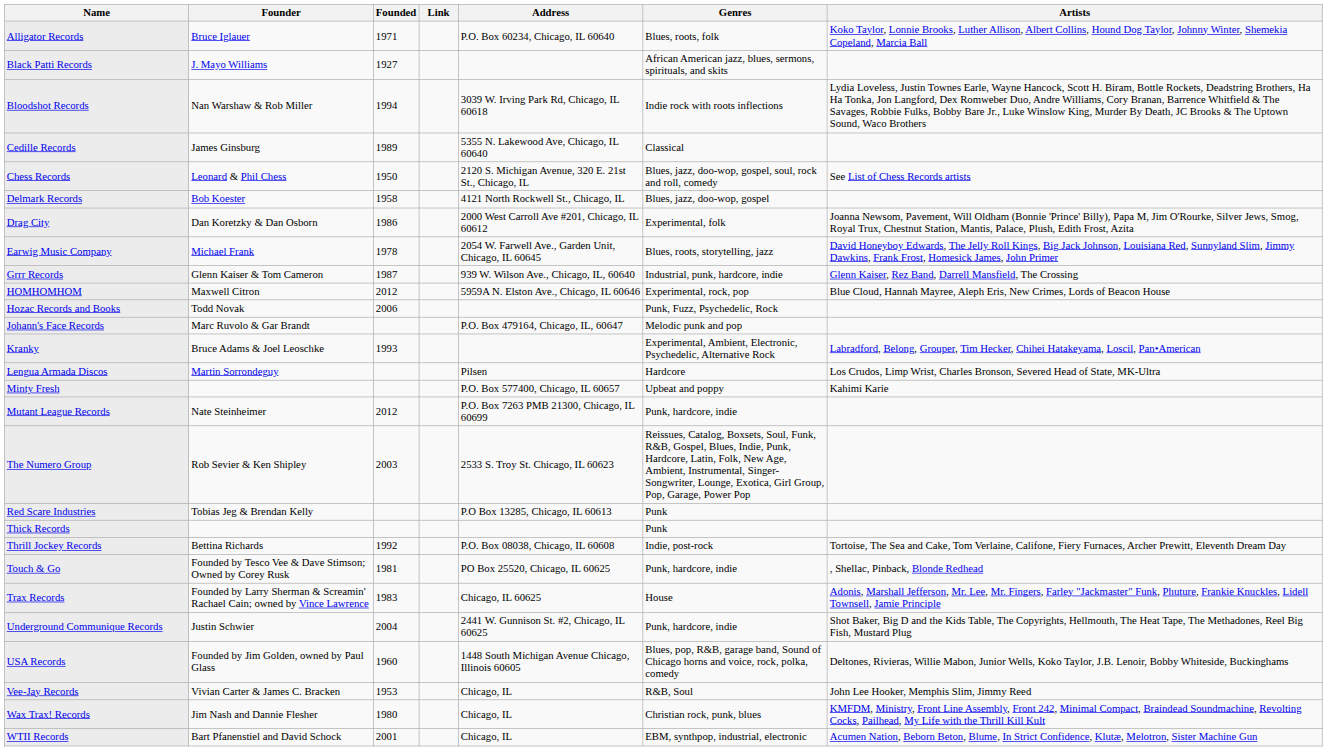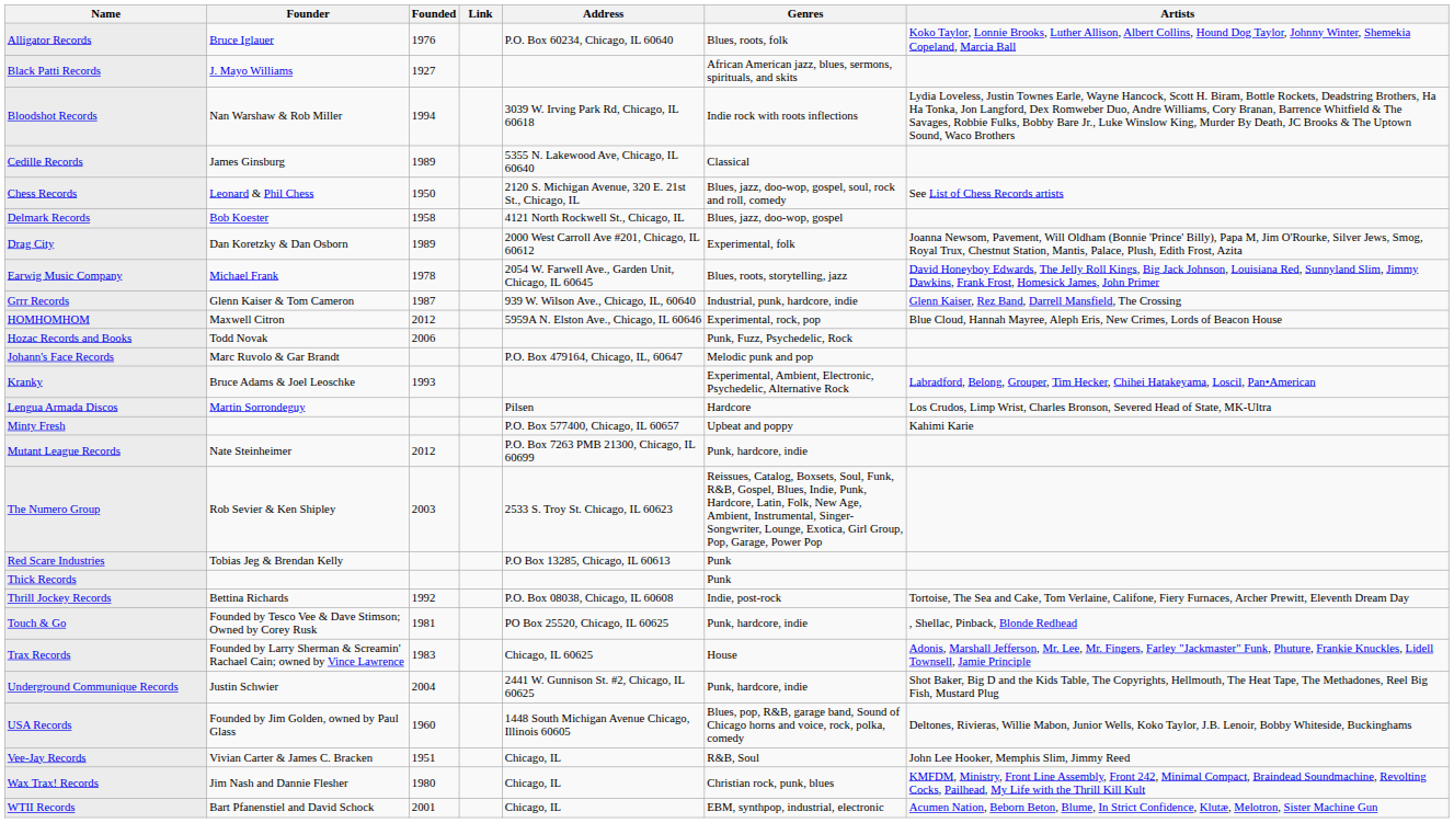 <table class="wikitable sortable">
 <tr>
 <th style="width:14%;">Name</th>
 <th style="width:14%;">Founder</th>
 <th style="width:3%;">Founded</th>
 <th style="width:3%;">Link</th>
 <th style="width:14%;">Address</th>
 <th style="width:14%;">Genres</th>
 <th width="25">Artists</th>
 </tr>
 <tr>
 <td style="background: #ececec;"><a href='#'>Alligator Records</a></td>
 <td><a href='#'>Bruce Iglauer</a></td>
-<td>1971</td>
+<td>1976</td>
 <td></td>
 <td>P.O. Box 60234, Chicago, IL 60640</td>
 <td>Blues, roots, folk</td>
 <td><a href='#'>Koko Taylor</a>, <a href='#'>Lonnie Brooks</a>, <a href='#'>Luther Allison</a>, <a href='#'>Albert Collins</a>, <a href='#'>Hound Dog Taylor</a>, <a href='#'>Johnny Winter</a>, <a href='#'>Shemekia Copeland</a>, <a href='#'>Marcia Ball</a></td>
 </tr>
 <tr>
 <td style="background: #ececec;"><a href='#'>Black Patti Records</a></td>
 <td><a href='#'>J. Mayo Williams</a></td>
 <td>1927</td>
 <td></td>
 <td></td>
 <td>African American jazz, blues, sermons, spirituals, and skits</td>
 <td></td>
 </tr>
 <tr>
 <td style="background: #ececec;"><a href='#'>Bloodshot Records</a></td>
 <td>Nan Warshaw & Rob Miller</td>
 <td>1994</td>
 <td></td>
 <td>3039 W. Irving Park Rd, Chicago, IL 60618</td>
 <td>Indie rock with roots inflections</td>
 <td>Lydia Loveless, Justin Townes Earle, Wayne Hancock, Scott H. Biram, Bottle Rockets, Deadstring Brothers, Ha Ha Tonka, Jon Langford, Dex Romweber Duo, Andre Williams, Cory Branan, Barrence Whitfield & The Savages, Robbie Fulks, Bobby Bare Jr., Luke Winslow King, Murder By Death, JC Brooks & The Uptown Sound, Waco Brothers</td>
 </tr>
 <tr>
 <td style="background: #ececec;"><a href='#'>Cedille Records</a></td>
 <td>James Ginsburg</td>
 <td>1989</td>
 <td></td>
 <td>5355 N. Lakewood Ave, Chicago, IL 60640</td>
 <td>Classical</td>
 <td></td>
 </tr>
 <tr>
 <td style="background: #ececec;"><a href='#'>Chess Records</a></td>
 <td><a href='#'>Leonard</a> & <a href='#'>Phil Chess</a></td>
 <td>1950</td>
 <td></td>
 <td>2120 S. Michigan Avenue, 320 E. 21st St., Chicago, IL</td>
 <td>Blues, jazz, doo-wop, gospel, soul, rock and roll, comedy</td>
 <td>See <a href='#'>List of Chess Records artists</a></td>
 </tr>
 <tr>
 <td style="background: #ececec;"><a href='#'>Delmark Records</a></td>
 <td><a href='#'>Bob Koester</a></td>
 <td>1958</td>
 <td></td>
 <td>4121 North Rockwell St., Chicago, IL</td>
 <td>Blues, jazz, doo-wop, gospel</td>
 <td></td>
 </tr>
 <tr>
 <td style="background: #ececec;"><a href='#'>Drag City</a></td>
 <td>Dan Koretzky & Dan Osborn</td>
-<td>1986</td>
+<td>1989</td>
 <td></td>
 <td>2000 West Carroll Ave #201, Chicago, IL 60612</td>
 <td>Experimental, folk</td>
 <td>Joanna Newsom, Pavement, Will Oldham (Bonnie 'Prince' Billy), Papa M, Jim O'Rourke, Silver Jews, Smog, Royal Trux, Chestnut Station, Mantis, Palace, Plush, Edith Frost, Azita</td>
 </tr>
 <tr>
 <td style="background: #ececec;"><a href='#'>Earwig Music Company</a></td>
 <td><a href='#'>Michael Frank</a></td>
 <td>1978</td>
 <td></td>
 <td>2054 W. Farwell Ave., Garden Unit, Chicago, IL 60645</td>
 <td>Blues, roots, storytelling, jazz</td>
 <td><a href='#'>David Honeyboy Edwards</a>, <a href='#'>The Jelly Roll Kings</a>, <a href='#'>Big Jack Johnson</a>, <a href='#'>Louisiana Red</a>, <a href='#'>Sunnyland Slim</a>, <a href='#'>Jimmy Dawkins</a>, <a href='#'>Frank Frost</a>, <a href='#'>Homesick James</a>, <a href='#'>John Primer</a></td>
 </tr>
 <tr>
 <td style="background: #ececec;"><a href='#'>Grrr Records</a></td>
 <td>Glenn Kaiser & Tom Cameron</td>
 <td>1987</td>
 <td></td>
 <td>939 W. Wilson Ave., Chicago, IL, 60640</td>
 <td>Industrial, punk, hardcore, indie</td>
 <td><a href='#'>Glenn Kaiser</a>, <a href='#'>Rez Band</a>, <a href='#'>Darrell Mansfield</a>, The Crossing</td>
 </tr>
 <tr>
 <td style="background: #ececec;"><a href='#'>HOMHOMHOM</a></td>
 <td>Maxwell Citron</td>
 <td>2012</td>
 <td></td>
 <td>5959A N. Elston Ave., Chicago, IL 60646</td>
 <td>Experimental, rock, pop</td>
 <td>Blue Cloud, Hannah Mayree, Aleph Eris, New Crimes, Lords of Beacon House</td>
 </tr>
 <tr>
 <td style="background: #ececec;"><a href='#'>Hozac Records and Books</a></td>
 <td>Todd Novak</td>
 <td>2006</td>
 <td></td>
 <td></td>
 <td>Punk, Fuzz, Psychedelic, Rock</td>
 <td></td>
 </tr>
 <tr>
 <td style="background: #ececec;"><a href='#'>Johann's Face Records</a></td>
 <td>Marc Ruvolo & Gar Brandt</td>
 <td></td>
 <td></td>
 <td>P.O. Box 479164, Chicago, IL, 60647</td>
 <td>Melodic punk and pop</td>
 <td></td>
 </tr>
 <tr>
 <td style="background: #ececec;"><a href='#'>Kranky</a></td>
 <td>Bruce Adams & Joel Leoschke</td>
 <td>1993</td>
 <td></td>
 <td></td>
 <td>Experimental, Ambient, Electronic, Psychedelic, Alternative Rock</td>
 <td><a href='#'>Labradford</a>, <a href='#'>Belong</a>, <a href='#'>Grouper</a>, <a href='#'>Tim Hecker</a>, <a href='#'>Chihei Hatakeyama</a>, <a href='#'>Loscil</a>, <a href='#'>Pan•American</a></td>
 </tr>
 <tr>
 <td style="background: #ececec;"><a href='#'>Lengua Armada Discos</a></td>
 <td><a href='#'>Martin Sorrondeguy</a></td>
 <td></td>
 <td></td>
 <td>Pilsen</td>
 <td>Hardcore</td>
 <td>Los Crudos, Limp Wrist, Charles Bronson, Severed Head of State, MK-Ultra</td>
 </tr>
 <tr>
 <td style="background: #ececec;"><a href='#'>Minty Fresh</a></td>
 <td></td>
 <td></td>
 <td></td>
 <td>P.O. Box 577400, Chicago, IL 60657</td>
 <td>Upbeat and poppy</td>
 <td>Kahimi Karie</td>
 </tr>
 <tr>
 <td style="background: #ececec;"><a href='#'>Mutant League Records</a></td>
 <td>Nate Steinheimer</td>
 <td>2012</td>
 <td></td>
 <td>P.O. Box 7263 PMB 21300, Chicago, IL 60699</td>
 <td>Punk, hardcore, indie</td>
 <td></td>
 </tr>
 <tr>
 <td style="background: #ececec;"><a href='#'>The Numero Group</a></td>
 <td>Rob Sevier & Ken Shipley</td>
 <td>2003</td>
 <td></td>
 <td>2533 S. Troy St. Chicago, IL 60623</td>
 <td>Reissues, Catalog, Boxsets, Soul, Funk, R&B, Gospel, Blues, Indie, Punk, Hardcore, Latin, Folk, New Age, Ambient, Instrumental, Singer-Songwriter, Lounge, Exotica, Girl Group, Pop, Garage, Power Pop</td>
 <td></td>
 </tr>
 <tr>
 <td style="background: #ececec;"><a href='#'>Red Scare Industries</a></td>
 <td>Tobias Jeg & Brendan Kelly</td>
 <td></td>
 <td></td>
 <td>P.O Box 13285, Chicago, IL 60613</td>
 <td>Punk</td>
 <td></td>
 </tr>
 <tr>
 <td style="background: #ececec;"><a href='#'>Thick Records</a></td>
 <td></td>
 <td></td>
 <td></td>
 <td></td>
 <td>Punk</td>
 <td></td>
 </tr>
 <tr>
 <td style="background: #ececec;"><a href='#'>Thrill Jockey Records</a></td>
 <td>Bettina Richards</td>
 <td>1992</td>
 <td></td>
 <td>P.O. Box 08038, Chicago, IL 60608</td>
 <td>Indie, post-rock</td>
 <td>Tortoise, The Sea and Cake, Tom Verlaine, Califone, Fiery Furnaces, Archer Prewitt, Eleventh Dream Day</td>
 </tr>
 <tr>
 <td style="background: #ececec;"><a href='#'>Touch & Go</a></td>
 <td>Founded by Tesco Vee & Dave Stimson; Owned by Corey Rusk</td>
 <td>1981</td>
 <td></td>
 <td>PO Box 25520, Chicago, IL 60625</td>
 <td>Punk, hardcore, indie</td>
 <td>, Shellac, Pinback, <a href='#'>Blonde Redhead</a></td>
 </tr>
 <tr>
 <td style="background: #ececec;"><a href='#'>Trax Records</a></td>
 <td>Founded by Larry Sherman & Screamin' Rachael Cain; owned by <a href='#'>Vince Lawrence</a></td>
 <td>1983</td>
 <td></td>
 <td>Chicago, IL 60625</td>
 <td>House</td>
 <td><a href='#'>Adonis</a>, <a href='#'>Marshall Jefferson</a>, <a href='#'>Mr. Lee</a>, <a href='#'>Mr. Fingers</a>, <a href='#'>Farley "Jackmaster" Funk</a>, <a href='#'>Phuture</a>, <a href='#'>Frankie Knuckles</a>, <a href='#'>Lidell Townsell</a>, <a href='#'>Jamie Principle</a></td>
 </tr>
 <tr>
 <td style="background: #ececec;"><a href='#'>Underground Communique Records</a></td>
 <td>Justin Schwier</td>
 <td>2004</td>
 <td></td>
 <td>2441 W. Gunnison St. #2, Chicago, IL 60625</td>
 <td>Punk, hardcore, indie</td>
 <td>Shot Baker, Big D and the Kids Table, The Copyrights, Hellmouth, The Heat Tape, The Methadones, Reel Big Fish, Mustard Plug</td>
 </tr>
 <tr>
 <td style="background: #ececec;"><a href='#'>USA Records</a></td>
 <td>Founded by Jim Golden, owned by Paul Glass</td>
 <td>1960</td>
 <td>  </td>
 <td>1448 South Michigan Avenue Chicago, Illinois 60605</td>
 <td>Blues, pop, R&B, garage band, Sound of Chicago horns and voice, rock, polka, comedy</td>
 <td>Deltones, Rivieras, Willie Mabon, Junior Wells, Koko Taylor, J.B. Lenoir,  Bobby Whiteside, Buckinghams</td>
 </tr>
 <tr>
 <td style="background: #ececec;"><a href='#'>Vee-Jay Records</a></td>
 <td>Vivian Carter & James C. Bracken</td>
-<td>1953</td>
+<td>1951</td>
 <td></td>
 <td>Chicago, IL</td>
 <td>R&B, Soul</td>
 <td>John Lee Hooker, Memphis Slim, Jimmy Reed</td>
 </tr>
 <tr>
 <td style="background: #ececec;"><a href='#'>Wax Trax! Records</a></td>
 <td>Jim Nash and Dannie Flesher</td>
 <td>1980</td>
 <td></td>
 <td>Chicago, IL</td>
 <td>Christian rock, punk, blues</td>
 <td><a href='#'>KMFDM</a>, <a href='#'>Ministry</a>, <a href='#'>Front Line Assembly</a>, <a href='#'>Front 242</a>, <a href='#'>Minimal Compact</a>, <a href='#'>Braindead Soundmachine</a>, <a href='#'>Revolting Cocks</a>, <a href='#'>Pailhead</a>, <a href='#'>My Life with the Thrill Kill Kult</a></td>
 </tr>
 <tr>
 <td style="background: #ececec;"><a href='#'>WTII Records</a></td>
 <td>Bart Pfanenstiel and David Schock</td>
 <td>2001</td>
 <td></td>
 <td>Chicago, IL</td>
 <td>EBM, synthpop, industrial, electronic</td>
 <td><a href='#'>Acumen Nation</a>, <a href='#'>Beborn Beton</a>, <a href='#'>Blume</a>, <a href='#'>In Strict Confidence</a>, <a href='#'>Klutæ</a>, <a href='#'>Melotron</a>, <a href='#'>Sister Machine Gun</a></td>
 </tr>
 </table>
